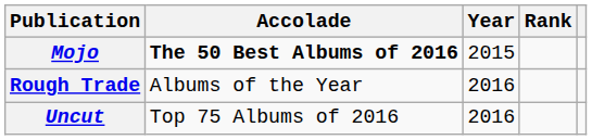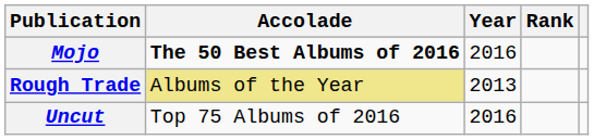 <table class="wikitable sortable plainrowheaders">
 <tr>
 <th>Publication</th>
 <th>Accolade</th>
 <th>Year</th>
 <th>Rank</th>
 <th class="unsortable"></th>
 </tr>
 <tr>
 <th scope="row"><em><a href='#'>Mojo</a></em></th>
 <td><strong>The 50 Best Albums of 2016</strong></td>
-<td>2015</td>
+<td>2016</td>
 <td></td>
 <td></td>
 </tr>
 <tr>
 <th scope="row"><a href='#'>Rough Trade</a></th>
-<td>Albums of the Year</td>
-<td>2016</td>
+<td style="background: khaki;">Albums of the Year</td>
+<td>2013</td>
 <td></td>
 <td></td>
 </tr>
 <tr>
 <th scope="row"><em><a href='#'>Uncut</a></em></th>
 <td>Top 75 Albums of 2016</td>
 <td>2016</td>
 <td></td>
 <td></td>
 </tr>
 </table>
